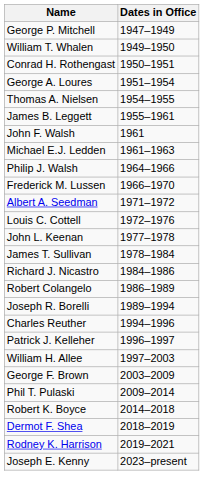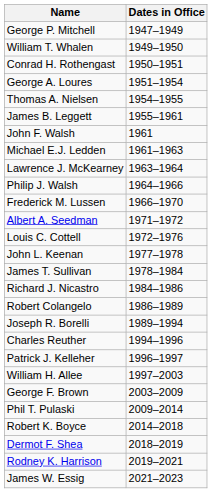 <table class="wikitable">
 <tr>
 <th>Name</th>
 <th>Dates in Office</th>
 </tr>
 <tr>
 <td George P. Mitchell (detective)>George P. Mitchell</td>
 <td>1947–1949</td>
 </tr>
 <tr>
 <td>William T. Whalen</td>
 <td>1949–1950</td>
 </tr>
 <tr>
 <td>Conrad H. Rothengast</td>
 <td>1950–1951</td>
 </tr>
 <tr>
 <td>George A. Loures</td>
 <td>1951–1954</td>
 </tr>
 <tr>
 <td>Thomas A. Nielsen</td>
 <td>1954–1955</td>
 </tr>
 <tr>
 <td>James B. Leggett</td>
 <td>1955–1961</td>
 </tr>
 <tr>
 <td>John F. Walsh</td>
 <td>1961</td>
 </tr>
 <tr>
 <td>Michael E.J. Ledden</td>
 <td>1961–1963</td>
+</tr>
+<tr>
+<td>Lawrence J. McKearney</td>
+<td>1963–1964</td>
 </tr>
 <tr>
 <td>Philip J. Walsh</td>
 <td>1964–1966</td>
 </tr>
 <tr>
 <td>Frederick M. Lussen</td>
 <td>1966–1970</td>
 </tr>
 <tr>
 <td><a href='#'>Albert A. Seedman</a></td>
 <td>1971–1972</td>
 </tr>
 <tr>
 <td>Louis C. Cottell</td>
 <td>1972–1976</td>
 </tr>
 <tr>
 <td>John L. Keenan</td>
 <td>1977–1978</td>
 </tr>
 <tr>
 <td>James T. Sullivan</td>
 <td>1978–1984</td>
 </tr>
 <tr>
 <td>Richard J. Nicastro</td>
 <td>1984–1986</td>
 </tr>
 <tr>
 <td>Robert Colangelo</td>
 <td>1986–1989</td>
 </tr>
 <tr>
 <td>Joseph R. Borelli</td>
 <td>1989–1994</td>
 </tr>
 <tr>
 <td>Charles Reuther</td>
 <td>1994–1996</td>
 </tr>
 <tr>
 <td>Patrick J. Kelleher</td>
 <td>1996–1997</td>
 </tr>
 <tr>
 <td>William H. Allee</td>
 <td>1997–2003</td>
 </tr>
 <tr>
 <td>George F. Brown</td>
 <td>2003–2009</td>
 </tr>
 <tr>
 <td>Phil T. Pulaski</td>
 <td>2009–2014</td>
 </tr>
 <tr>
 <td>Robert K. Boyce</td>
 <td>2014–2018</td>
 </tr>
 <tr>
 <td><a href='#'>Dermot F. Shea</a></td>
 <td>2018–2019</td>
 </tr>
 <tr>
 <td><a href='#'>Rodney K. Harrison</a></td>
 <td>2019–2021</td>
 </tr>
 <tr>
-<td>Joseph E. Kenny</td>
-<td>2023–present</td>
+<td>James W. Essig</td>
+<td>2021–2023</td>
 </tr>
 </table>
